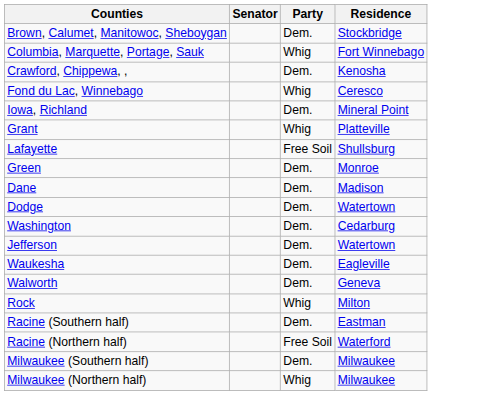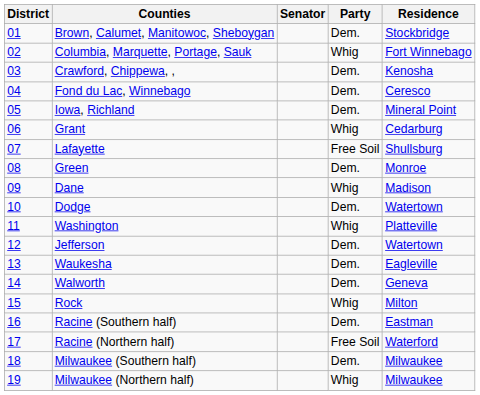 <table class="wikitable sortable">
 <tr>
+<th>District</th>
 <th>Counties</th>
 <th>Senator</th>
 <th>Party</th>
 <th>Residence</th>
 </tr>
 <tr>
+<td><a href='#'>01</a></td>
 <td><a href='#'>Brown</a>, <a href='#'>Calumet</a>, <a href='#'>Manitowoc</a>, <a href='#'>Sheboygan</a></td>
 <td></td>
 <td>Dem.</td>
 <td><a href='#'>Stockbridge</a></td>
 </tr>
 <tr>
+<td><a href='#'>02</a></td>
 <td><a href='#'>Columbia</a>, <a href='#'>Marquette</a>, <a href='#'>Portage</a>, <a href='#'>Sauk</a></td>
 <td></td>
 <td>Whig</td>
 <td><a href='#'>Fort Winnebago</a></td>
 </tr>
 <tr>
+<td><a href='#'>03</a></td>
 <td><a href='#'>Crawford</a>, <a href='#'>Chippewa</a>, , </td>
 <td></td>
 <td>Dem.</td>
 <td><a href='#'>Kenosha</a></td>
 </tr>
 <tr>
+<td><a href='#'>04</a></td>
 <td><a href='#'>Fond du Lac</a>, <a href='#'>Winnebago</a></td>
 <td></td>
-<td>Whig</td>
+<td>Dem.</td>
 <td><a href='#'>Ceresco</a></td>
 </tr>
 <tr>
+<td><a href='#'>05</a></td>
 <td><a href='#'>Iowa</a>, <a href='#'>Richland</a></td>
 <td></td>
 <td>Dem.</td>
 <td><a href='#'>Mineral Point</a></td>
 </tr>
 <tr>
+<td><a href='#'>06</a></td>
 <td><a href='#'>Grant</a></td>
 <td></td>
 <td>Whig</td>
-<td><a href='#'>Platteville</a></td>
+<td><a href='#'>Cedarburg</a></td>
 </tr>
 <tr>
+<td><a href='#'>07</a></td>
 <td><a href='#'>Lafayette</a></td>
 <td></td>
 <td>Free Soil</td>
 <td><a href='#'>Shullsburg</a></td>
 </tr>
 <tr>
+<td><a href='#'>08</a></td>
 <td><a href='#'>Green</a></td>
 <td></td>
 <td>Dem.</td>
 <td><a href='#'>Monroe</a></td>
 </tr>
 <tr>
+<td><a href='#'>09</a></td>
 <td><a href='#'>Dane</a></td>
 <td></td>
-<td>Dem.</td>
+<td>Whig</td>
 <td><a href='#'>Madison</a></td>
 </tr>
 <tr>
+<td><a href='#'>10</a></td>
 <td><a href='#'>Dodge</a></td>
 <td></td>
 <td>Dem.</td>
 <td><a href='#'>Watertown</a></td>
 </tr>
 <tr>
+<td><a href='#'>11</a></td>
 <td><a href='#'>Washington</a></td>
 <td></td>
-<td>Dem.</td>
-<td><a href='#'>Cedarburg</a></td>
+<td>Whig</td>
+<td><a href='#'>Platteville</a></td>
 </tr>
 <tr>
+<td><a href='#'>12</a></td>
 <td><a href='#'>Jefferson</a></td>
 <td></td>
 <td>Dem.</td>
 <td><a href='#'>Watertown</a></td>
 </tr>
 <tr>
+<td><a href='#'>13</a></td>
 <td><a href='#'>Waukesha</a></td>
 <td></td>
 <td>Dem.</td>
 <td><a href='#'>Eagleville</a></td>
 </tr>
 <tr>
+<td><a href='#'>14</a></td>
 <td><a href='#'>Walworth</a></td>
 <td></td>
 <td>Dem.</td>
 <td><a href='#'>Geneva</a></td>
 </tr>
 <tr>
+<td><a href='#'>15</a></td>
 <td><a href='#'>Rock</a></td>
 <td></td>
 <td>Whig</td>
 <td><a href='#'>Milton</a></td>
 </tr>
 <tr>
+<td><a href='#'>16</a></td>
 <td><a href='#'>Racine</a> (Southern half)</td>
 <td></td>
 <td>Dem.</td>
 <td><a href='#'>Eastman</a></td>
 </tr>
 <tr>
+<td><a href='#'>17</a></td>
 <td><a href='#'>Racine</a> (Northern half)</td>
 <td></td>
 <td>Free Soil</td>
 <td><a href='#'>Waterford</a></td>
 </tr>
 <tr>
+<td><a href='#'>18</a></td>
 <td><a href='#'>Milwaukee</a> (Southern half)</td>
 <td></td>
 <td>Dem.</td>
 <td><a href='#'>Milwaukee</a></td>
 </tr>
 <tr>
+<td><a href='#'>19</a></td>
 <td><a href='#'>Milwaukee</a> (Northern half)</td>
 <td></td>
 <td>Whig</td>
 <td><a href='#'>Milwaukee</a></td>
 </tr>
 </table>
